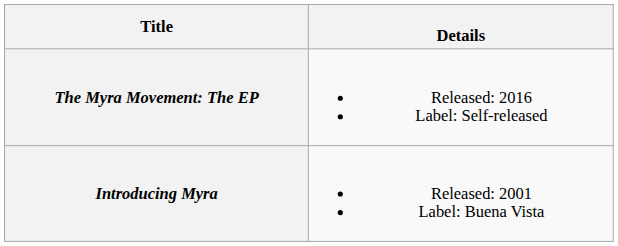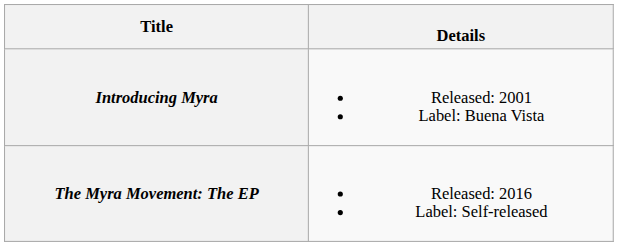 <table class="wikitable plainrowheaders" style="text-align:center;">
 <tr>
 <th scope="col" style="width:18em;">Title</th>
 <th scope="col" style="width:18em;"><br>Details</th>
 </tr>
 <tr>
+<th scope="row"><em>Introducing Myra</em></th>
+<td><br><ul><li>Released: 2001</li><li>Label: Buena Vista</li></ul></td>
+</tr>
+<tr>
 <th scope="row"><em>The Myra Movement: The EP</em></th>
 <td><br><ul><li>Released: 2016</li><li>Label: Self-released</li></ul></td>
 </tr>
-<tr>
-<th scope="row"><em>Introducing Myra</em></th>
-<td><br><ul><li>Released: 2001</li><li>Label: Buena Vista</li></ul></td>
-</tr>
 </table>
